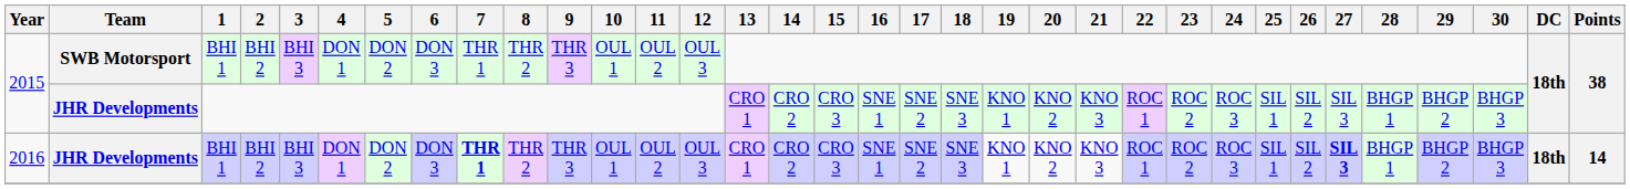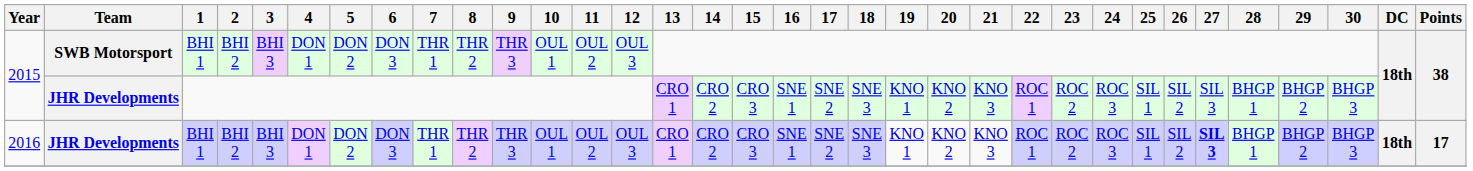 <table class="wikitable" style="text-align:center; font-size:85%">
 <tr>
 <th>Year</th>
 <th>Team</th>
 <th>1</th>
 <th>2</th>
 <th>3</th>
 <th>4</th>
 <th>5</th>
 <th>6</th>
 <th>7</th>
 <th>8</th>
 <th>9</th>
 <th>10</th>
 <th>11</th>
 <th>12</th>
 <th>13</th>
 <th>14</th>
 <th>15</th>
 <th>16</th>
 <th>17</th>
 <th>18</th>
 <th>19</th>
 <th>20</th>
 <th>21</th>
 <th>22</th>
 <th>23</th>
 <th>24</th>
 <th>25</th>
 <th>26</th>
 <th>27</th>
 <th>28</th>
 <th>29</th>
 <th>30</th>
 <th>DC</th>
 <th>Points</th>
 </tr>
 <tr>
 <td rowspan=2><a href='#'>2015</a></td>
 <th nowrap>SWB Motorsport</th>
 <td style="background:#DFFFDF;"><a href='#'>BHI<br>1</a><br></td>
 <td style="background:#DFFFDF;"><a href='#'>BHI<br>2</a><br></td>
 <td style="background:#EFCFFF;"><a href='#'>BHI<br>3</a><br></td>
 <td style="background:#DFFFDF;"><a href='#'>DON<br>1</a><br></td>
 <td style="background:#DFFFDF;"><a href='#'>DON<br>2</a><br></td>
 <td style="background:#DFFFDF;"><a href='#'>DON<br>3</a><br></td>
 <td style="background:#DFFFDF;"><a href='#'>THR<br>1</a><br></td>
 <td style="background:#DFFFDF;"><a href='#'>THR<br>2</a><br></td>
 <td style="background:#EFCFFF;"><a href='#'>THR<br>3</a><br></td>
 <td style="background:#DFFFDF;"><a href='#'>OUL<br>1</a><br></td>
 <td style="background:#DFFFDF;"><a href='#'>OUL<br>2</a><br></td>
 <td style="background:#DFFFDF;"><a href='#'>OUL<br>3</a><br></td>
 <td colspan=18></td>
 <th rowspan=2>18th</th>
 <th rowspan=2>38</th>
 </tr>
 <tr>
 <th nowrap><a href='#'>JHR Developments</a></th>
 <td colspan=12></td>
 <td style="background:#EFCFFF;"><a href='#'>CRO<br>1</a><br></td>
 <td style="background:#DFFFDF;"><a href='#'>CRO<br>2</a><br></td>
 <td style="background:#DFFFDF;"><a href='#'>CRO<br>3</a><br></td>
 <td style="background:#DFFFDF;"><a href='#'>SNE<br>1</a><br></td>
 <td style="background:#DFFFDF;"><a href='#'>SNE<br>2</a><br></td>
 <td style="background:#DFFFDF;"><a href='#'>SNE<br>3</a><br></td>
 <td style="background:#DFFFDF;"><a href='#'>KNO<br>1</a><br></td>
 <td style="background:#DFFFDF;"><a href='#'>KNO<br>2</a><br></td>
 <td style="background:#DFFFDF;"><a href='#'>KNO<br>3</a><br></td>
 <td style="background:#EFCFFF;"><a href='#'>ROC<br>1</a><br></td>
 <td style="background:#DFFFDF;"><a href='#'>ROC<br>2</a><br></td>
 <td style="background:#DFFFDF;"><a href='#'>ROC<br>3</a><br></td>
 <td style="background:#DFFFDF;"><a href='#'>SIL<br>1</a><br></td>
 <td style="background:#DFFFDF;"><a href='#'>SIL<br>2</a><br></td>
 <td style="background:#DFFFDF;"><a href='#'>SIL<br>3</a><br></td>
 <td style="background:#DFFFDF;"><a href='#'>BHGP<br>1</a><br></td>
 <td style="background:#DFFFDF;"><a href='#'>BHGP<br>2</a><br></td>
 <td style="background:#DFFFDF;"><a href='#'>BHGP<br>3</a><br></td>
 </tr>
 <tr>
 <td><a href='#'>2016</a></td>
 <th nowrap><a href='#'>JHR Developments</a></th>
 <td style="background:#cfcfff"><a href='#'>BHI<br>1</a><br></td>
 <td style="background:#cfcfff"><a href='#'>BHI<br>2</a><br></td>
 <td style="background:#cfcfff"><a href='#'>BHI<br>3</a><br></td>
 <td style="background:#efcfff"><a href='#'>DON<br>1</a><br></td>
 <td style="background:#dfffdf"><a href='#'>DON<br>2</a><br></td>
 <td style="background:#cfcfff"><a href='#'>DON<br>3</a><br></td>
-<td style="background:#dfffdf"><strong><a href='#'>THR<br>1</a><br></strong></td>
+<td style="background:#dfffdf"><a href='#'>THR<br>1</a><br></td>
 <td style="background:#efcfff"><a href='#'>THR<br>2</a><br></td>
 <td style="background:#cfcfff"><a href='#'>THR<br>3</a><br></td>
 <td style="background:#cfcfff"><a href='#'>OUL<br>1</a><br></td>
 <td style="background:#cfcfff"><a href='#'>OUL<br>2</a><br></td>
 <td style="background:#cfcfff"><a href='#'>OUL<br>3</a><br></td>
 <td style="background:#efcfff"><a href='#'>CRO<br>1</a><br></td>
 <td style="background:#cfcfff"><a href='#'>CRO<br>2</a><br></td>
 <td style="background:#cfcfff"><a href='#'>CRO<br>3</a><br></td>
 <td style="background:#cfcfff"><a href='#'>SNE<br>1</a><br></td>
 <td style="background:#cfcfff"><a href='#'>SNE<br>2</a><br></td>
 <td style="background:#cfcfff"><a href='#'>SNE<br>3</a><br></td>
 <td><a href='#'>KNO<br>1</a></td>
 <td><a href='#'>KNO<br>2</a></td>
 <td><a href='#'>KNO<br>3</a></td>
 <td style="background:#cfcfff"><a href='#'>ROC<br>1</a><br></td>
 <td style="background:#cfcfff"><a href='#'>ROC<br>2</a><br></td>
 <td style="background:#cfcfff"><a href='#'>ROC<br>3</a><br></td>
 <td style="background:#cfcfff"><a href='#'>SIL<br>1</a><br></td>
 <td style="background:#cfcfff"><a href='#'>SIL<br>2</a><br></td>
 <td style="background:#cfcfff"><strong><a href='#'>SIL<br>3</a><br></strong></td>
 <td style="background:#dfffdf"><a href='#'>BHGP<br>1</a><br></td>
 <td style="background:#cfcfff"><a href='#'>BHGP<br>2</a><br></td>
 <td style="background:#cfcfff"><a href='#'>BHGP<br>3</a><br></td>
 <th>18th</th>
-<th>14</th>
+<th>17</th>
 </tr>
 <tr>
 </tr>
 </table>
